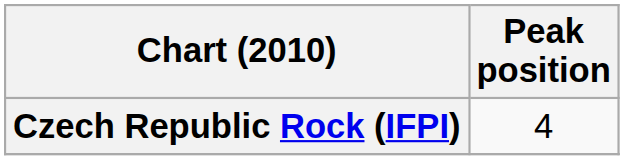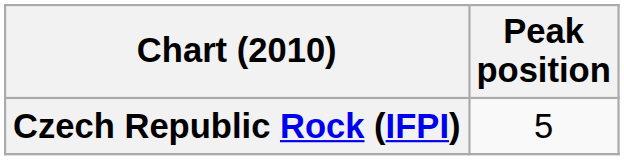 <table class="wikitable sortable plainrowheaders" style="text-align:center">
 <tr>
 <th scope="col">Chart (2010)</th>
 <th scope="col">Peak<br> position</th>
 </tr>
 <tr>
 <th scope="row">Czech Republic <a href='#'>Rock</a> (<a href='#'>IFPI</a>)</th>
-<td style="text-align:center">4</td>
+<td style="text-align:center">5</td>
 </tr>
 <tr>
 </tr>
 </table>
